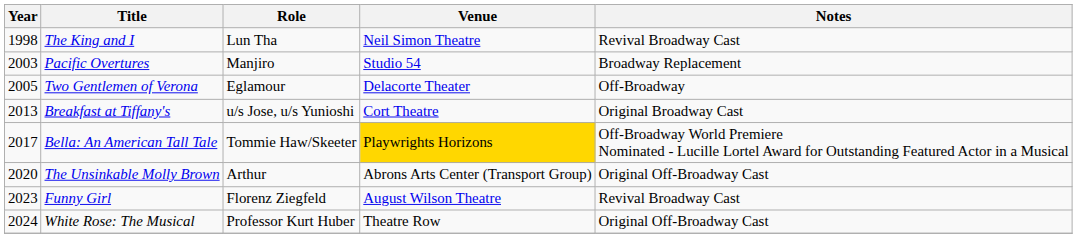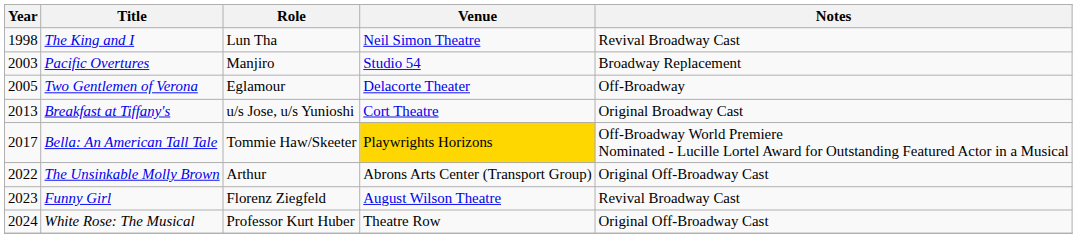 <table class="wikitable">
 <tr>
 <th>Year</th>
 <th>Title</th>
 <th>Role</th>
 <th>Venue</th>
 <th>Notes</th>
 </tr>
 <tr>
 <td>1998</td>
 <td><em><a href='#'>The King and I</a></em></td>
 <td>Lun Tha</td>
 <td><a href='#'>Neil Simon Theatre</a></td>
 <td>Revival Broadway Cast</td>
 </tr>
 <tr>
 <td>2003</td>
 <td><em><a href='#'>Pacific Overtures</a></em></td>
 <td>Manjiro</td>
 <td><a href='#'>Studio 54</a></td>
 <td>Broadway Replacement</td>
 </tr>
 <tr>
 <td>2005</td>
 <td><em><a href='#'>Two Gentlemen of Verona</a></em></td>
 <td>Eglamour</td>
 <td><a href='#'>Delacorte Theater</a></td>
 <td>Off-Broadway</td>
 </tr>
 <tr>
 <td>2013</td>
 <td><em><a href='#'>Breakfast at Tiffany's</a></em></td>
 <td>u/s Jose, u/s Yunioshi</td>
 <td><a href='#'>Cort Theatre</a></td>
 <td>Original Broadway Cast</td>
 </tr>
 <tr>
 <td>2017</td>
 <td><em><a href='#'>Bella: An American Tall Tale</a></em></td>
 <td>Tommie Haw/Skeeter</td>
 <td style="background: gold;">Playwrights Horizons</td>
 <td>Off-Broadway World Premiere <br>Nominated - Lucille Lortel Award for Outstanding Featured Actor in a Musical</td>
 </tr>
 <tr>
-<td>2020</td>
+<td>2022</td>
 <td><em><a href='#'>The Unsinkable Molly Brown</a></em></td>
 <td>Arthur</td>
 <td>Abrons Arts Center (Transport Group)</td>
 <td>Original Off-Broadway Cast</td>
 </tr>
 <tr>
 <td>2023</td>
 <td><em><a href='#'>Funny Girl</a></em></td>
 <td>Florenz Ziegfeld</td>
 <td><a href='#'>August Wilson Theatre</a></td>
 <td>Revival Broadway Cast</td>
 </tr>
 <tr>
 <td>2024</td>
 <td><em>White Rose: The Musical</em></td>
 <td>Professor Kurt Huber</td>
 <td>Theatre Row</td>
 <td>Original Off-Broadway Cast</td>
 </tr>
 <tr>
 </tr>
 </table>
